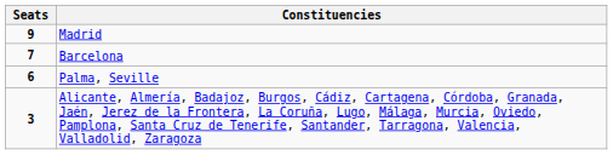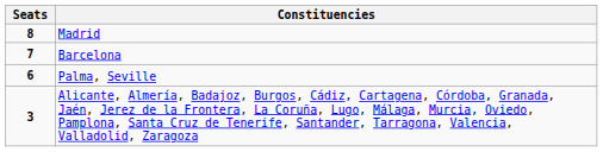 <table class="wikitable" style="text-align:left;">
 <tr>
 <th width="50">Seats</th>
 <th width="600">Constituencies</th>
 </tr>
 <tr>
-<td align="center"><strong>9</strong></td>
+<td align="center"><strong>8</strong></td>
 <td><a href='#'>Madrid</a></td>
 </tr>
 <tr>
 <td align="center"><strong>7</strong></td>
 <td><a href='#'>Barcelona</a><sup></sup></td>
 </tr>
 <tr>
 <td align="center"><strong>6</strong></td>
 <td><a href='#'>Palma</a>, <a href='#'>Seville</a><sup></sup></td>
 </tr>
 <tr>
 <td align="center"><strong>3</strong></td>
 <td><a href='#'>Alicante</a>, <a href='#'>Almería</a>, <a href='#'>Badajoz</a>, <a href='#'>Burgos</a>, <a href='#'>Cádiz</a>, <a href='#'>Cartagena</a>, <a href='#'>Córdoba</a>, <a href='#'>Granada</a>, <a href='#'>Jaén</a>, <a href='#'>Jerez de la Frontera</a>, <a href='#'>La Coruña</a>, <a href='#'>Lugo</a>, <a href='#'>Málaga</a>, <a href='#'>Murcia</a>, <a href='#'>Oviedo</a>, <a href='#'>Pamplona</a>, <a href='#'>Santa Cruz de Tenerife</a>, <a href='#'>Santander</a>, <a href='#'>Tarragona</a>, <a href='#'>Valencia</a>, <a href='#'>Valladolid</a>, <a href='#'>Zaragoza</a></td>
 </tr>
 </table>
